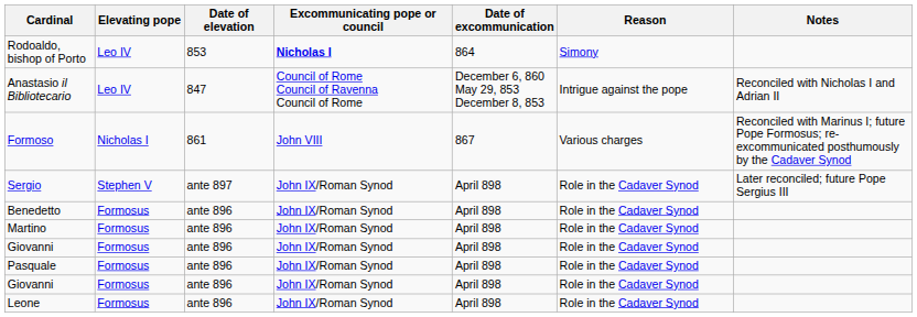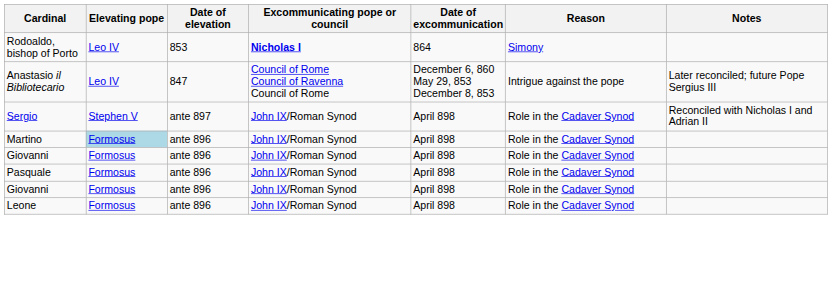 <table class=wikitable>
 <tr>
 <th width="10%">Cardinal</th>
 <th width="10%">Elevating pope</th>
 <th width="10%">Date of elevation</th>
 <th width="20%">Excommunicating pope or council</th>
 <th width="10%">Date of excommunication</th>
 <th width="20%">Reason</th>
 <th width="20%">Notes</th>
 </tr>
 <tr>
 <td>Rodoaldo, bishop of Porto</td>
 <td><a href='#'>Leo IV</a></td>
 <td>853</td>
 <td><strong><a href='#'>Nicholas I</a></strong></td>
 <td>864</td>
 <td><a href='#'>Simony</a></td>
 <td></td>
 </tr>
 <tr>
 <td>Anastasio <em>il Bibliotecario</em></td>
 <td><a href='#'>Leo IV</a></td>
 <td>847</td>
 <td><a href='#'>Council of Rome</a><br><a href='#'>Council of Ravenna</a><br>Council of Rome</td>
 <td>December 6, 860<br>May 29, 853<br>December 8, 853</td>
 <td>Intrigue against the pope</td>
-<td>Reconciled with Nicholas I and Adrian II</td>
-</tr>
-<tr>
-<td><a href='#'>Formoso</a></td>
-<td><a href='#'>Nicholas I</a></td>
-<td>861</td>
-<td><a href='#'>John VIII</a></td>
-<td>867</td>
-<td>Various charges</td>
-<td>Reconciled with Marinus I; future Pope Formosus; re-excommunicated posthumously by the <a href='#'>Cadaver Synod</a></td>
+<td>Later reconciled; future Pope Sergius III</td>
 </tr>
 <tr>
 <td><a href='#'>Sergio</a></td>
 <td><a href='#'>Stephen V</a></td>
 <td>ante 897</td>
 <td><a href='#'>John IX</a>/Roman Synod</td>
 <td>April 898</td>
 <td>Role in the <a href='#'>Cadaver Synod</a></td>
-<td>Later reconciled; future Pope Sergius III</td>
-</tr>
-<tr>
-<td>Benedetto</td>
-<td><a href='#'>Formosus</a></td>
-<td>ante 896</td>
-<td><a href='#'>John IX</a>/Roman Synod</td>
-<td>April 898</td>
-<td>Role in the <a href='#'>Cadaver Synod</a></td>
-<td></td>
+<td>Reconciled with Nicholas I and Adrian II</td>
 </tr>
 <tr>
 <td>Martino</td>
-<td><a href='#'>Formosus</a></td>
+<td style="background: lightblue;"><a href='#'>Formosus</a></td>
 <td>ante 896</td>
 <td><a href='#'>John IX</a>/Roman Synod</td>
 <td>April 898</td>
 <td>Role in the <a href='#'>Cadaver Synod</a></td>
 <td></td>
 </tr>
 <tr>
 <td>Giovanni</td>
 <td><a href='#'>Formosus</a></td>
 <td>ante 896</td>
 <td><a href='#'>John IX</a>/Roman Synod</td>
 <td>April 898</td>
 <td>Role in the <a href='#'>Cadaver Synod</a></td>
 <td></td>
 </tr>
 <tr>
 <td>Pasquale</td>
 <td><a href='#'>Formosus</a></td>
 <td>ante 896</td>
 <td><a href='#'>John IX</a>/Roman Synod</td>
 <td>April 898</td>
 <td>Role in the <a href='#'>Cadaver Synod</a></td>
 <td></td>
 </tr>
 <tr>
 <td>Giovanni</td>
 <td><a href='#'>Formosus</a></td>
 <td>ante 896</td>
 <td><a href='#'>John IX</a>/Roman Synod</td>
 <td>April 898</td>
 <td>Role in the <a href='#'>Cadaver Synod</a></td>
 <td></td>
 </tr>
 <tr>
 <td>Leone</td>
 <td><a href='#'>Formosus</a></td>
 <td>ante 896</td>
 <td><a href='#'>John IX</a>/Roman Synod</td>
 <td>April 898</td>
 <td>Role in the <a href='#'>Cadaver Synod</a></td>
 <td></td>
 </tr>
 </table>
